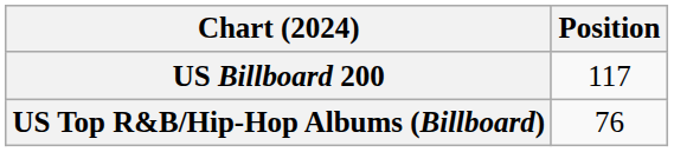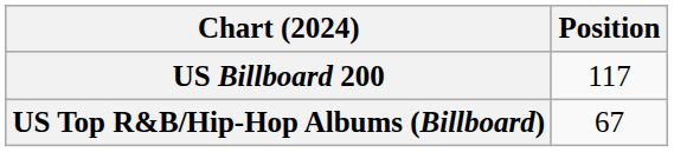 <table class="wikitable sortable plainrowheaders" style="text-align:center">
 <tr>
 <th scope="col">Chart (2024)</th>
 <th scope="col">Position</th>
 </tr>
 <tr>
 <th scope="row">US <em>Billboard</em> 200</th>
 <td>117</td>
 </tr>
 <tr>
 <th scope="row">US Top R&B/Hip-Hop Albums (<em>Billboard</em>)</th>
-<td>76</td>
+<td>67</td>
 </tr>
 </table>
